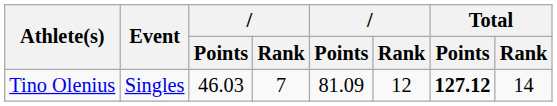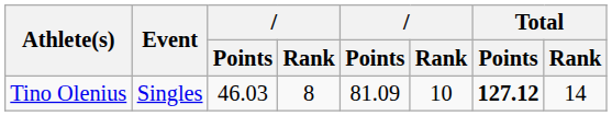 <table class="wikitable">
 <tr>
 <th rowspan="2">Athlete(s)</th>
 <th rowspan="2">Event</th>
 <th colspan="2">/</th>
 <th colspan="2">/</th>
 <th colspan="2">Total</th>
 </tr>
 <tr>
 <th>Points</th>
 <th>Rank</th>
 <th>Points</th>
 <th>Rank</th>
 <th>Points</th>
 <th>Rank</th>
 </tr>
 <tr>
 <td><a href='#'>Tino Olenius</a></td>
 <td><a href='#'>Singles</a></td>
 <td align="center">46.03</td>
-<td align="center">7</td>
+<td align="center">8</td>
 <td align="center">81.09</td>
-<td align="center">12</td>
+<td align="center">10</td>
 <td align="center"><strong>127.12</strong></td>
 <td align="center">14</td>
 </tr>
 </table>
